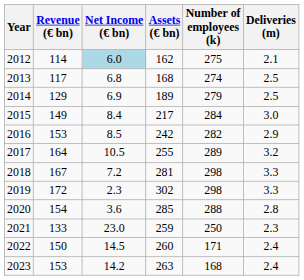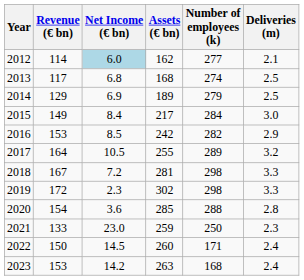 <table class="wikitable" style="text-align:center;">
 <tr>
 <th>Year</th>
 <th><a href='#'>Revenue</a><br>(€ bn)</th>
 <th><a href='#'>Net Income</a><br>(€ bn)</th>
 <th><a href='#'>Assets</a><br>(€ bn)</th>
 <th>Number of<br>employees<br>(k)</th>
 <th>Deliveries<br>(m)</th>
 </tr>
 <tr>
 <td>2012</td>
 <td>114</td>
 <td style="background: lightblue;">6.0</td>
 <td>162</td>
-<td>275</td>
+<td>277</td>
 <td>2.1</td>
 </tr>
 <tr>
 <td>2013</td>
 <td>117</td>
 <td>6.8</td>
 <td>168</td>
 <td>274</td>
 <td>2.5</td>
 </tr>
 <tr>
 <td>2014</td>
 <td>129</td>
 <td>6.9</td>
 <td>189</td>
 <td>279</td>
 <td>2.5</td>
 </tr>
 <tr>
 <td>2015</td>
 <td>149</td>
 <td>8.4</td>
 <td>217</td>
 <td>284</td>
 <td>3.0</td>
 </tr>
 <tr>
 <td>2016</td>
 <td>153</td>
 <td>8.5</td>
 <td>242</td>
 <td>282</td>
 <td>2.9</td>
 </tr>
 <tr>
 <td>2017</td>
 <td>164</td>
 <td>10.5</td>
 <td>255</td>
 <td>289</td>
 <td>3.2</td>
 </tr>
 <tr>
 <td>2018</td>
 <td>167</td>
 <td>7.2</td>
 <td>281</td>
 <td>298</td>
 <td>3.3</td>
 </tr>
 <tr>
 <td>2019</td>
 <td>172</td>
 <td>2.3</td>
 <td>302</td>
 <td>298</td>
 <td>3.3</td>
 </tr>
 <tr>
 <td>2020</td>
 <td>154</td>
 <td>3.6</td>
 <td>285</td>
 <td>288</td>
 <td>2.8</td>
 </tr>
 <tr>
 <td>2021</td>
 <td>133</td>
 <td>23.0</td>
 <td>259</td>
 <td>250</td>
 <td>2.3</td>
 </tr>
 <tr>
 <td>2022</td>
 <td>150</td>
 <td>14.5</td>
 <td>260</td>
 <td>171</td>
 <td>2.4</td>
 </tr>
 <tr>
 <td>2023</td>
 <td>153</td>
 <td>14.2</td>
 <td>263</td>
 <td>168</td>
 <td>2.4</td>
 </tr>
 </table>
